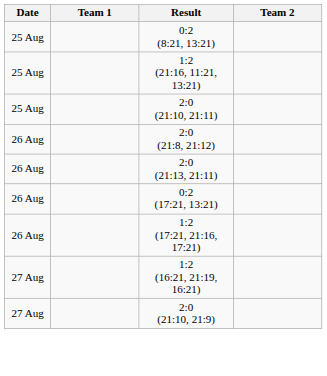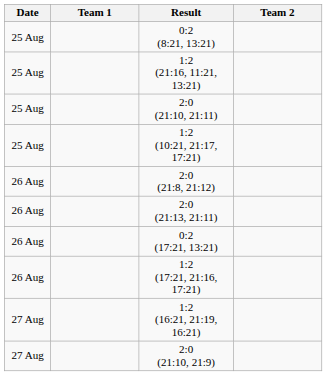 <table class="wikitable" style="text-align:center">
 <tr>
 <th width=60>Date</th>
 <th width=120>Team 1</th>
 <th width=130>Result</th>
 <th width=120>Team 2</th>
 </tr>
 <tr>
 <td>25 Aug</td>
 <td style="text-align:right;"></td>
 <td>0:2 <br> (8:21, 13:21)</td>
 <td style="text-align:left;"></td>
 </tr>
 <tr>
 <td>25 Aug</td>
 <td style="text-align:right;"></td>
 <td>1:2 <br> (21:16, 11:21, 13:21)</td>
 <td style="text-align:left;"></td>
 </tr>
 <tr>
 <td>25 Aug</td>
 <td style="text-align:right;"></td>
 <td>2:0 <br> (21:10, 21:11)</td>
+<td style="text-align:left;"></td>
+</tr>
+<tr>
+<td>25 Aug</td>
+<td style="text-align:right;"></td>
+<td>1:2 <br> (10:21, 21:17, 17:21)</td>
 <td style="text-align:left;"></td>
 </tr>
 <tr>
 <td>26 Aug</td>
 <td style="text-align:right;"></td>
 <td>2:0 <br> (21:8, 21:12)</td>
 <td style="text-align:left;"></td>
 </tr>
 <tr>
 <td>26 Aug</td>
 <td style="text-align:right;"></td>
 <td>2:0 <br> (21:13, 21:11)</td>
 <td style="text-align:left;"></td>
 </tr>
 <tr>
 <td>26 Aug</td>
 <td style="text-align:right;"></td>
 <td>0:2 <br> (17:21, 13:21)</td>
 <td style="text-align:left;"></td>
 </tr>
 <tr>
 <td>26 Aug</td>
 <td style="text-align:right;"></td>
 <td>1:2 <br> (17:21, 21:16, 17:21)</td>
 <td style="text-align:left;"></td>
 </tr>
 <tr>
 <td>27 Aug</td>
 <td style="text-align:right;"></td>
 <td>1:2 <br> (16:21, 21:19, 16:21)</td>
 <td style="text-align:left;"></td>
 </tr>
 <tr>
 <td>27 Aug</td>
 <td style="text-align:right;"></td>
 <td>2:0 <br> (21:10, 21:9)</td>
 <td style="text-align:left;"></td>
 </tr>
 </table>
